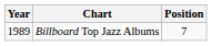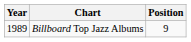 <table class="wikitable">
 <tr>
 <th align="left">Year</th>
 <th align="left">Chart</th>
 <th align="center">Position</th>
 </tr>
 <tr>
 <td align="left">1989</td>
 <td align="left"><em>Billboard</em> Top Jazz Albums</td>
-<td align="center">7</td>
+<td align="center">9</td>
 </tr>
 </table>
